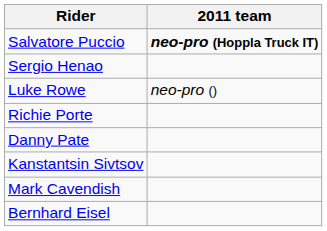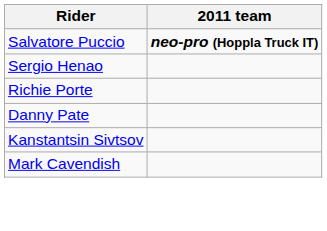 <table class="wikitable">
 <tr>
 <th>Rider</th>
 <th>2011 team</th>
 </tr>
 <tr>
 <td><a href='#'>Salvatore Puccio</a></td>
 <td><strong><em>neo-pro</em> <small>(Hoppla Truck IT)</small></strong></td>
 </tr>
 <tr>
 <td><a href='#'>Sergio Henao</a></td>
 <td></td>
-</tr>
-<tr>
-<td><a href='#'>Luke Rowe</a></td>
-<td><em>neo-pro</em> <small>()</small></td>
 </tr>
 <tr>
 <td><a href='#'>Richie Porte</a></td>
 <td></td>
 </tr>
 <tr>
 <td><a href='#'>Danny Pate</a></td>
 <td></td>
 </tr>
 <tr>
 <td><a href='#'>Kanstantsin Sivtsov</a></td>
 <td></td>
 </tr>
 <tr>
 <td><a href='#'>Mark Cavendish</a></td>
 <td></td>
 </tr>
-<tr>
-<td><a href='#'>Bernhard Eisel</a></td>
-<td></td>
-</tr>
 </table>
